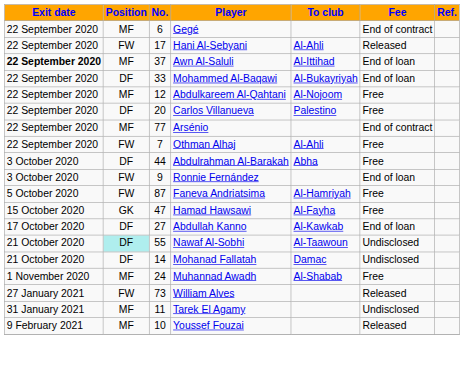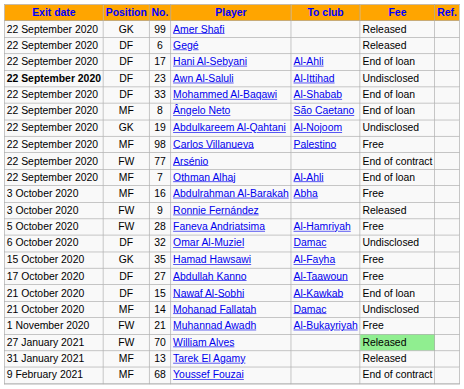 <table class="wikitable sortable">
 <tr>
 <th style="background:orange; color:blue;"><strong>Exit date</strong></th>
 <th style="background:orange; color:blue;"><strong>Position</strong></th>
 <th style="background:orange; color:blue;"><strong>No.</strong></th>
 <th style="background:orange; color:blue;"><strong>Player</strong></th>
 <th style="background:orange; color:blue;"><strong>To club</strong></th>
 <th style="background:orange; color:blue;"><strong>Fee</strong></th>
 <th style="background:orange; color:blue;"><strong>Ref.</strong></th>
 </tr>
 <tr>
 <td>22 September 2020</td>
-<td style="text-align:center;">MF</td>
-<td style="text-align:center;">6</td>
-<td style="text-align:left;"> <a href='#'>Gegé</a></td>
+<td style="text-align:center;">GK</td>
+<td style="text-align:center;">99</td>
+<td style="text-align:left;"> <a href='#'>Amer Shafi</a></td>
 <td style="text-align:left;"></td>
-<td>End of contract</td>
+<td>Released</td>
 <td></td>
 </tr>
 <tr>
 <td>22 September 2020</td>
-<td style="text-align:center;">FW</td>
-<td style="text-align:center;">17</td>
-<td style="text-align:left;"> <a href='#'>Hani Al-Sebyani</a></td>
-<td style="text-align:left;"> <a href='#'>Al-Ahli</a></td>
+<td style="text-align:center;">DF</td>
+<td style="text-align:center;">6</td>
+<td style="text-align:left;"> <a href='#'>Gegé</a></td>
+<td style="text-align:left;"></td>
 <td>Released</td>
 <td></td>
 </tr>
 <tr>
+<td>22 September 2020</td>
+<td style="text-align:center;">DF</td>
+<td style="text-align:center;">17</td>
+<td style="text-align:left;"> <a href='#'>Hani Al-Sebyani</a></td>
+<td style="text-align:left;"> <a href='#'>Al-Ahli</a></td>
+<td>End of loan</td>
+<td></td>
+</tr>
+<tr>
 <td><strong>22 September 2020</strong></td>
-<td style="text-align:center;">MF</td>
-<td style="text-align:center;">37</td>
+<td style="text-align:center;">DF</td>
+<td style="text-align:center;">23</td>
 <td style="text-align:left;"> <a href='#'>Awn Al-Saluli</a></td>
 <td style="text-align:left;"> <a href='#'>Al-Ittihad</a></td>
-<td>End of loan</td>
+<td>Undisclosed</td>
 <td></td>
 </tr>
 <tr>
 <td>22 September 2020</td>
 <td style="text-align:center;">DF</td>
 <td style="text-align:center;">33</td>
 <td style="text-align:left;"> <a href='#'>Mohammed Al-Baqawi</a></td>
-<td style="text-align:left;"> <a href='#'>Al-Bukayriyah</a></td>
+<td style="text-align:left;"> <a href='#'>Al-Shabab</a></td>
 <td>End of loan</td>
 <td></td>
 </tr>
 <tr>
 <td>22 September 2020</td>
 <td style="text-align:center;">MF</td>
-<td style="text-align:center;">12</td>
-<td style="text-align:left;"> <a href='#'>Abdulkareem Al-Qahtani</a></td>
-<td style="text-align:left;"> <a href='#'>Al-Nojoom</a></td>
-<td>Free</td>
+<td style="text-align:center;">8</td>
+<td style="text-align:left;"> <a href='#'>Ângelo Neto</a></td>
+<td style="text-align:left;"> <a href='#'>São Caetano</a></td>
+<td>End of loan</td>
 <td></td>
 </tr>
 <tr>
 <td>22 September 2020</td>
-<td style="text-align:center;">DF</td>
-<td style="text-align:center;">20</td>
+<td style="text-align:center;">GK</td>
+<td style="text-align:center;">19</td>
+<td style="text-align:left;"> <a href='#'>Abdulkareem Al-Qahtani</a></td>
+<td style="text-align:left;"> <a href='#'>Al-Nojoom</a></td>
+<td>Undisclosed</td>
+<td></td>
+</tr>
+<tr>
+<td>22 September 2020</td>
+<td style="text-align:center;">MF</td>
+<td style="text-align:center;">98</td>
 <td style="text-align:left;"> <a href='#'>Carlos Villanueva</a></td>
 <td style="text-align:left;"> <a href='#'>Palestino</a></td>
 <td>Free</td>
 <td></td>
 </tr>
 <tr>
 <td>22 September 2020</td>
-<td style="text-align:center;">MF</td>
+<td style="text-align:center;">FW</td>
 <td style="text-align:center;">77</td>
 <td style="text-align:left;"> <a href='#'>Arsénio</a></td>
 <td style="text-align:left;"></td>
 <td>End of contract</td>
 <td></td>
 </tr>
 <tr>
 <td>22 September 2020</td>
-<td style="text-align:center;">FW</td>
+<td style="text-align:center;">MF</td>
 <td style="text-align:center;">7</td>
 <td style="text-align:left;"> <a href='#'>Othman Alhaj</a></td>
 <td style="text-align:left;"> <a href='#'>Al-Ahli</a></td>
-<td>Free</td>
+<td>End of loan</td>
 <td></td>
 </tr>
 <tr>
 <td>3 October 2020</td>
-<td style="text-align:center;">DF</td>
-<td style="text-align:center;">44</td>
+<td style="text-align:center;">MF</td>
+<td style="text-align:center;">16</td>
 <td style="text-align:left;"> <a href='#'>Abdulrahman Al-Barakah</a></td>
 <td style="text-align:left;"> <a href='#'>Abha</a></td>
 <td>Free</td>
 <td></td>
 </tr>
 <tr>
 <td>3 October 2020</td>
 <td style="text-align:center;">FW</td>
 <td style="text-align:center;">9</td>
 <td style="text-align:left;"> <a href='#'>Ronnie Fernández</a></td>
 <td style="text-align:left;"></td>
-<td>End of loan</td>
+<td>Released</td>
 <td></td>
 </tr>
 <tr>
 <td>5 October 2020</td>
 <td style="text-align:center;">FW</td>
-<td style="text-align:center;">87</td>
+<td style="text-align:center;">28</td>
 <td style="text-align:left;"> <a href='#'>Faneva Andriatsima</a></td>
 <td style="text-align:left;"> <a href='#'>Al-Hamriyah</a></td>
 <td>Free</td>
 <td></td>
 </tr>
 <tr>
+<td>6 October 2020</td>
+<td style="text-align:center;">DF</td>
+<td style="text-align:center;">32</td>
+<td style="text-align:left;"> <a href='#'>Omar Al-Muziel</a></td>
+<td style="text-align:left;"> <a href='#'>Damac</a></td>
+<td>Undisclosed</td>
+<td></td>
+</tr>
+<tr>
 <td>15 October 2020</td>
 <td style="text-align:center;">GK</td>
-<td style="text-align:center;">47</td>
+<td style="text-align:center;">35</td>
 <td style="text-align:left;"> <a href='#'>Hamad Hawsawi</a></td>
 <td style="text-align:left;"> <a href='#'>Al-Fayha</a></td>
 <td>Free</td>
 <td></td>
 </tr>
 <tr>
 <td>17 October 2020</td>
 <td style="text-align:center;">DF</td>
 <td style="text-align:center;">27</td>
 <td style="text-align:left;"> <a href='#'>Abdullah Kanno</a></td>
+<td style="text-align:left;"> <a href='#'>Al-Taawoun</a></td>
+<td>Free</td>
+<td></td>
+</tr>
+<tr>
+<td>21 October 2020</td>
+<td style="text-align:center;">DF</td>
+<td style="text-align:center;">15</td>
+<td style="text-align:left;"> <a href='#'>Nawaf Al-Sobhi</a></td>
 <td style="text-align:left;"> <a href='#'>Al-Kawkab</a></td>
 <td>End of loan</td>
 <td></td>
 </tr>
 <tr>
 <td>21 October 2020</td>
-<td style="background: paleturquoise; text-align:center;">DF</td>
-<td style="text-align:center;">55</td>
-<td style="text-align:left;"> <a href='#'>Nawaf Al-Sobhi</a></td>
-<td style="text-align:left;"> <a href='#'>Al-Taawoun</a></td>
-<td>Undisclosed</td>
-<td></td>
-</tr>
-<tr>
-<td>21 October 2020</td>
-<td style="text-align:center;">DF</td>
+<td style="text-align:center;">MF</td>
 <td style="text-align:center;">14</td>
 <td style="text-align:left;"> <a href='#'>Mohanad Fallatah</a></td>
 <td style="text-align:left;"> <a href='#'>Damac</a></td>
 <td>Undisclosed</td>
 <td></td>
 </tr>
 <tr>
 <td>1 November 2020</td>
-<td style="text-align:center;">MF</td>
-<td style="text-align:center;">24</td>
+<td style="text-align:center;">FW</td>
+<td style="text-align:center;">21</td>
 <td style="text-align:left;"> <a href='#'>Muhannad Awadh</a></td>
-<td style="text-align:left;"> <a href='#'>Al-Shabab</a></td>
+<td style="text-align:left;"> <a href='#'>Al-Bukayriyah</a></td>
 <td>Free</td>
 <td></td>
 </tr>
 <tr>
 <td>27 January 2021</td>
 <td style="text-align:center;">FW</td>
-<td style="text-align:center;">73</td>
+<td style="text-align:center;">70</td>
 <td style="text-align:left;"> <a href='#'>William Alves</a></td>
+<td style="text-align:left;"></td>
+<td style="background: lightgreen;">Released</td>
+<td></td>
+</tr>
+<tr>
+<td>31 January 2021</td>
+<td style="text-align:center;">MF</td>
+<td style="text-align:center;">13</td>
+<td style="text-align:left;"> <a href='#'>Tarek El Agamy</a></td>
 <td style="text-align:left;"></td>
 <td>Released</td>
 <td></td>
 </tr>
 <tr>
-<td>31 January 2021</td>
-<td style="text-align:center;">MF</td>
-<td style="text-align:center;">11</td>
-<td style="text-align:left;"> <a href='#'>Tarek El Agamy</a></td>
-<td style="text-align:left;"></td>
-<td>Undisclosed</td>
-<td></td>
-</tr>
-<tr>
 <td>9 February 2021</td>
 <td style="text-align:center;">MF</td>
-<td style="text-align:center;">10</td>
+<td style="text-align:center;">68</td>
 <td style="text-align:left;"> <a href='#'>Youssef Fouzai</a></td>
 <td style="text-align:left;"></td>
-<td>Released</td>
+<td>End of contract</td>
 <td></td>
 </tr>
 <tr>
 </tr>
 </table>
